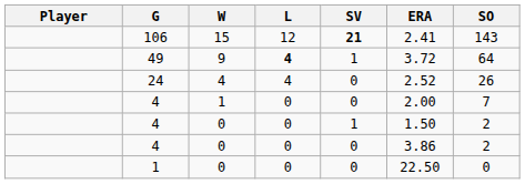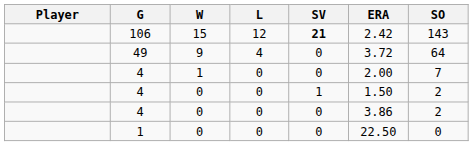 <table class="wikitable sortable">
 <tr>
 <th bgcolor="#DDDDFF" width="16%">Player</th>
 <th bgcolor="#DDDDFF" width="9%">G</th>
 <th bgcolor="#DDDDFF" width="9%">W</th>
 <th bgcolor="#DDDDFF" width="9%">L</th>
 <th bgcolor="#DDDDFF" width="9%">SV</th>
 <th bgcolor="#DDDDFF" width="9%">ERA</th>
 <th bgcolor="#DDDDFF" width="9%">SO</th>
 </tr>
 <tr align="center">
 <td></td>
 <td>106</td>
 <td>15</td>
 <td>12</td>
 <td><strong>21</strong></td>
-<td>2.41</td>
+<td>2.42</td>
 <td>143</td>
 </tr>
 <tr align="center">
 <td></td>
 <td>49</td>
 <td>9</td>
-<td><strong>4</strong></td>
-<td>1</td>
+<td>4</td>
+<td>0</td>
 <td>3.72</td>
 <td>64</td>
-</tr>
-<tr align="center">
-<td></td>
-<td>24</td>
-<td>4</td>
-<td>4</td>
-<td>0</td>
-<td>2.52</td>
-<td>26</td>
 </tr>
 <tr align="center">
 <td></td>
 <td>4</td>
 <td>1</td>
 <td>0</td>
 <td>0</td>
 <td>2.00</td>
 <td>7</td>
 </tr>
 <tr align="center">
 <td></td>
 <td>4</td>
 <td>0</td>
 <td>0</td>
 <td>1</td>
 <td>1.50</td>
 <td>2</td>
 </tr>
 <tr align="center">
 <td></td>
 <td>4</td>
 <td>0</td>
 <td>0</td>
 <td>0</td>
 <td>3.86</td>
 <td>2</td>
 </tr>
 <tr align="center">
 <td></td>
 <td>1</td>
 <td>0</td>
 <td>0</td>
 <td>0</td>
 <td>22.50</td>
 <td>0</td>
 </tr>
 </table>
